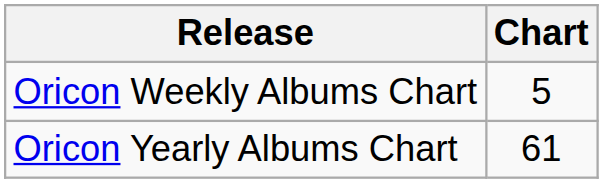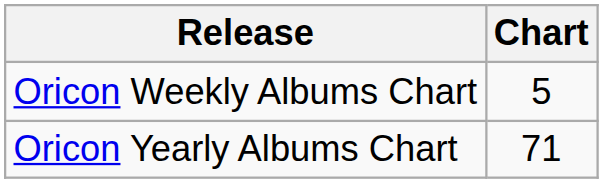 <table class="wikitable">
 <tr>
 <th>Release</th>
 <th>Chart</th>
 </tr>
 <tr>
 <td><a href='#'>Oricon</a> Weekly Albums Chart</td>
 <td align="center">5</td>
 </tr>
 <tr>
 <td align="left"><a href='#'>Oricon</a> Yearly Albums Chart</td>
-<td align="center">61</td>
+<td align="center">71</td>
 </tr>
 </table>
